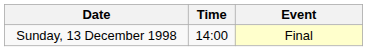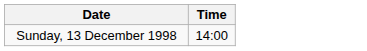 <table class = "wikitable" style="text-align:center;">
 <tr>
 <th width=220>Date</th>
 <th width=50>Time</th>
-<th width=150>Event</th>
 </tr>
 <tr>
 <td>Sunday, 13 December 1998</td>
 <td>14:00</td>
-<td bgcolor=ffffcc>Final</td>
 </tr>
 </table>
